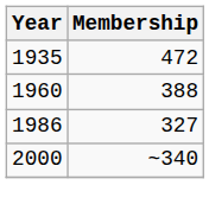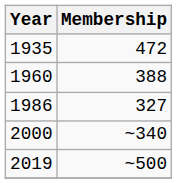 <table class="wikitable"  ||  align="right">
 <tr>
 <th>Year</th>
 <th>Membership</th>
 </tr>
 <tr>
 <td>1935</td>
 <td align="right">472</td>
 </tr>
 <tr>
 <td>1960</td>
 <td align="right">388</td>
 </tr>
 <tr>
 <td>1986</td>
 <td align="right">327</td>
 </tr>
 <tr>
 <td>2000</td>
 <td align="right">~340</td>
 </tr>
 <tr>
+<td>2019</td>
+<td align="right">~500</td>
+</tr>
+<tr>
 </tr>
 </table>
